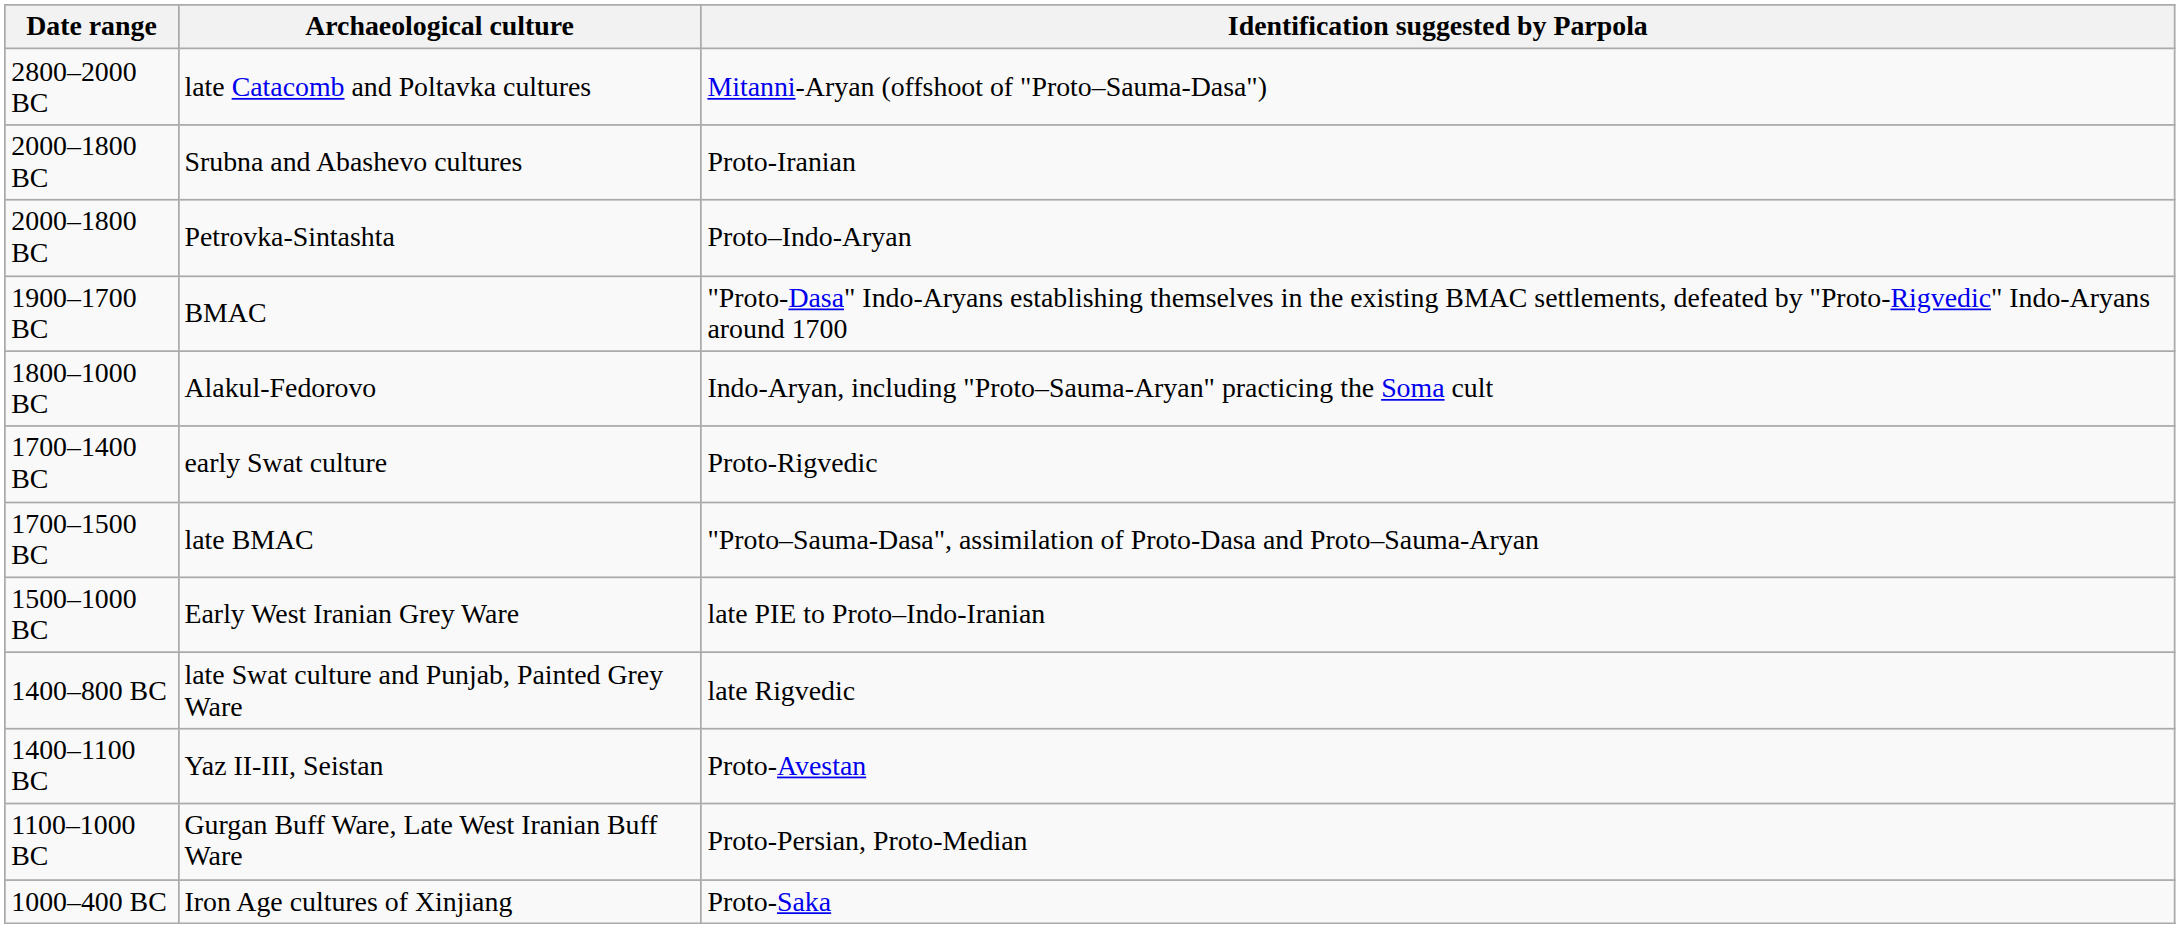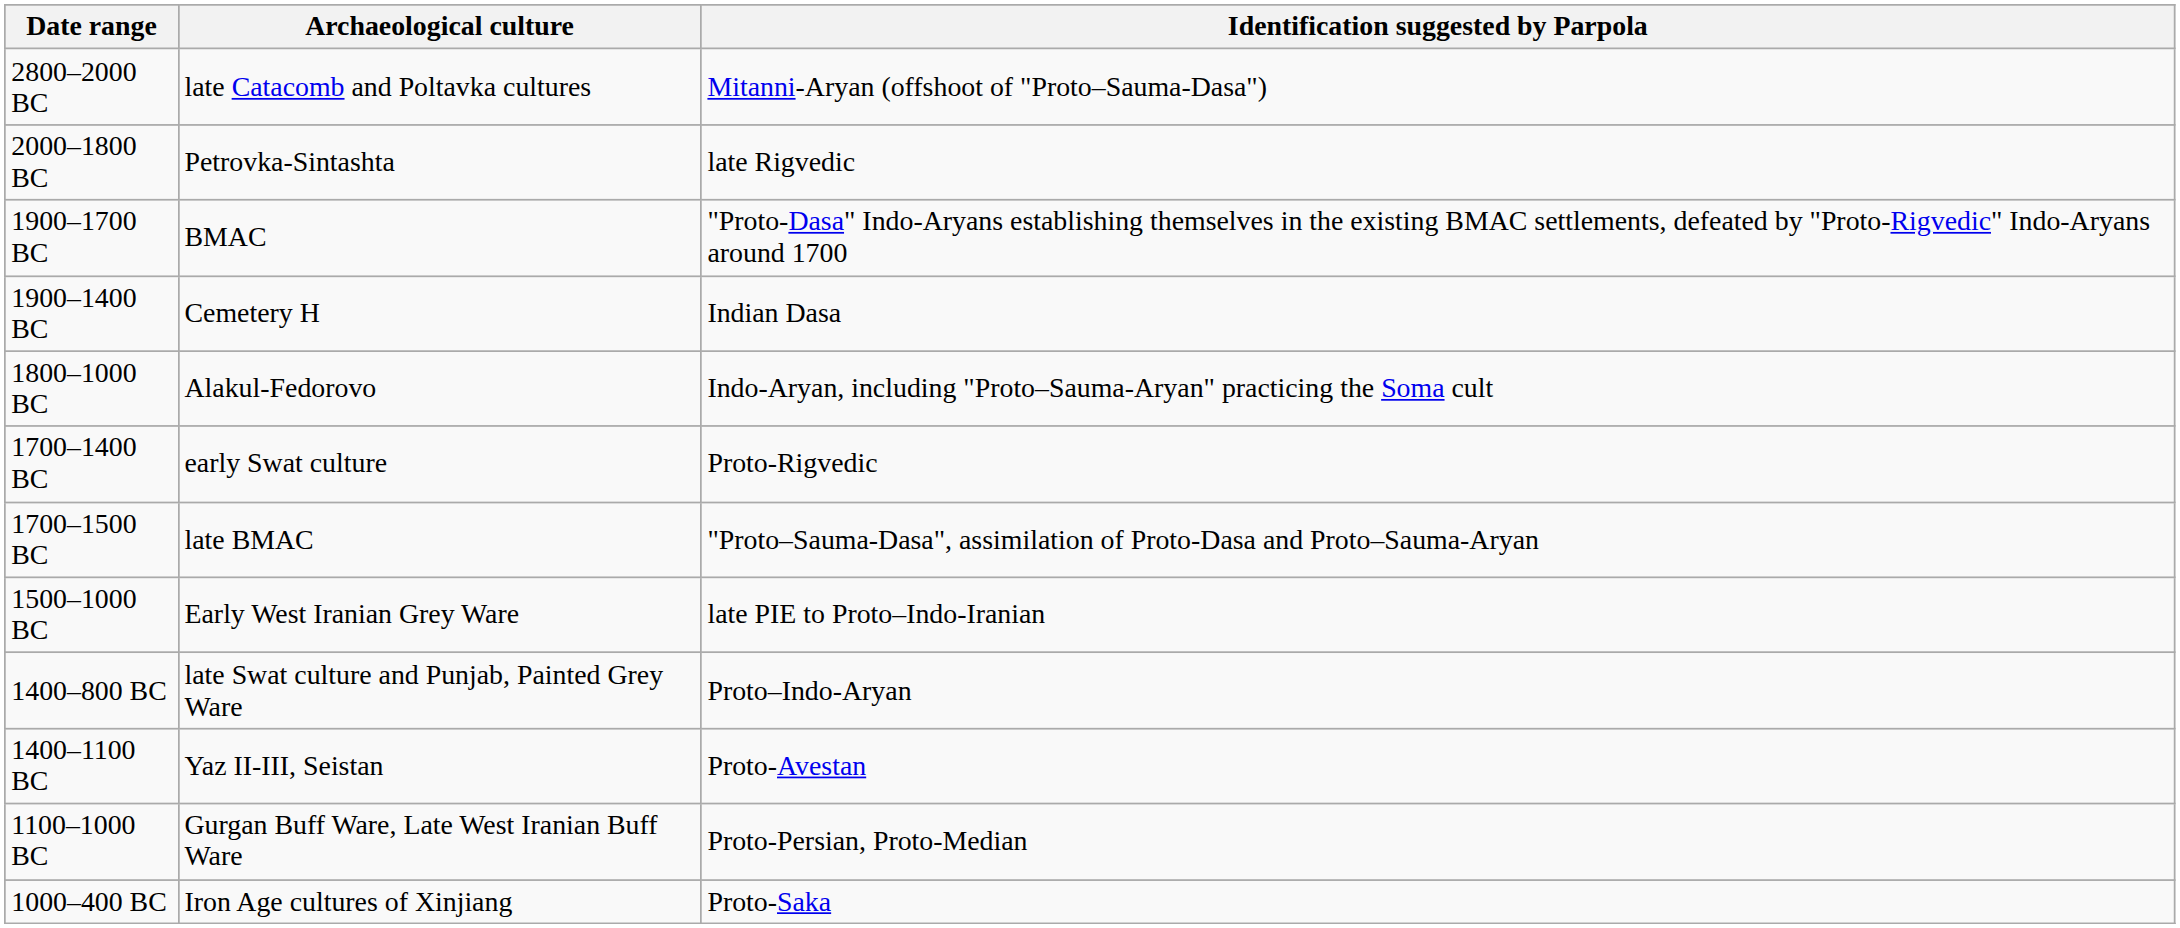 <table class="wikitable">
 <tr>
 <th>Date range</th>
 <th>Archaeological culture</th>
 <th>Identification suggested by Parpola</th>
 </tr>
 <tr>
 <td>2800–2000 BC</td>
 <td>late <a href='#'>Catacomb</a> and Poltavka cultures</td>
 <td><a href='#'>Mitanni</a>-Aryan (offshoot of "Proto–Sauma-Dasa")</td>
 </tr>
 <tr>
 <td>2000–1800 BC</td>
-<td>Srubna and Abashevo cultures</td>
-<td>Proto-Iranian</td>
-</tr>
-<tr>
-<td>2000–1800 BC</td>
 <td>Petrovka-Sintashta</td>
-<td>Proto–Indo-Aryan</td>
+<td>late Rigvedic</td>
 </tr>
 <tr>
 <td>1900–1700 BC</td>
 <td>BMAC</td>
 <td>"Proto-<a href='#'>Dasa</a>" Indo-Aryans establishing themselves in the existing BMAC settlements, defeated by "Proto-<a href='#'>Rigvedic</a>" Indo-Aryans around 1700</td>
+</tr>
+<tr>
+<td>1900–1400 BC</td>
+<td>Cemetery H</td>
+<td>Indian Dasa</td>
 </tr>
 <tr>
 <td>1800–1000 BC</td>
 <td>Alakul-Fedorovo</td>
 <td>Indo-Aryan, including "Proto–Sauma-Aryan" practicing the <a href='#'>Soma</a> cult</td>
 </tr>
 <tr>
 <td>1700–1400 BC</td>
 <td>early Swat culture</td>
 <td>Proto-Rigvedic</td>
 </tr>
 <tr>
 <td>1700–1500 BC</td>
 <td>late BMAC</td>
 <td>"Proto–Sauma-Dasa", assimilation of Proto-Dasa and Proto–Sauma-Aryan</td>
 </tr>
 <tr>
 <td>1500–1000 BC</td>
 <td>Early West Iranian Grey Ware</td>
 <td>late PIE to Proto–Indo-Iranian</td>
 </tr>
 <tr>
 <td>1400–800 BC</td>
 <td>late Swat culture and Punjab, Painted Grey Ware</td>
-<td>late Rigvedic</td>
+<td>Proto–Indo-Aryan</td>
 </tr>
 <tr>
 <td>1400–1100 BC</td>
 <td>Yaz II-III, Seistan</td>
 <td>Proto-<a href='#'>Avestan</a></td>
 </tr>
 <tr>
 <td>1100–1000 BC</td>
 <td>Gurgan Buff Ware, Late West Iranian Buff Ware</td>
 <td>Proto-Persian, Proto-Median</td>
 </tr>
 <tr>
 <td>1000–400 BC</td>
 <td>Iron Age cultures of Xinjiang</td>
 <td>Proto-<a href='#'>Saka</a></td>
 </tr>
 <tr>
 </tr>
 </table>
